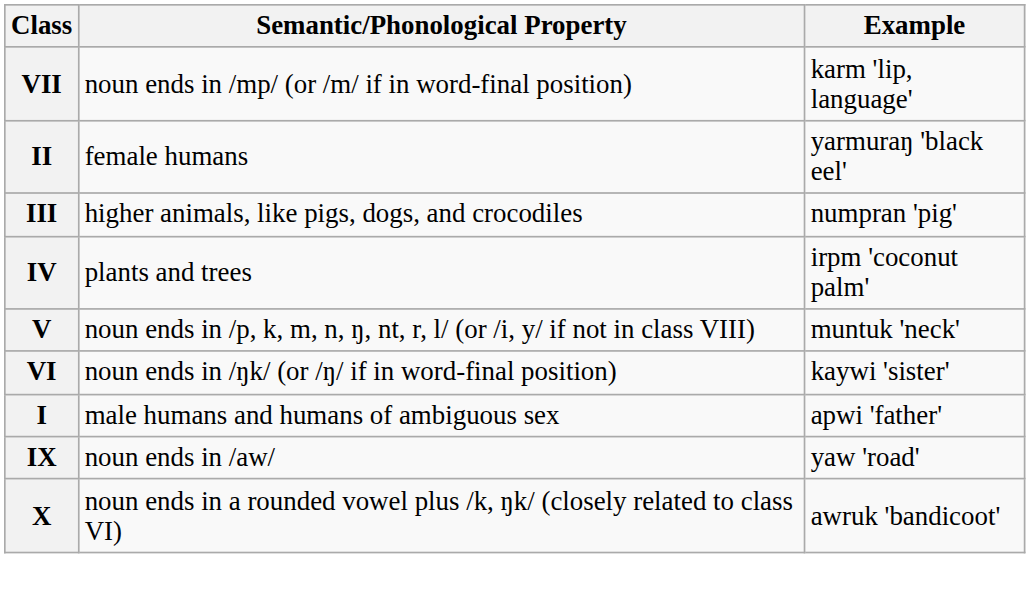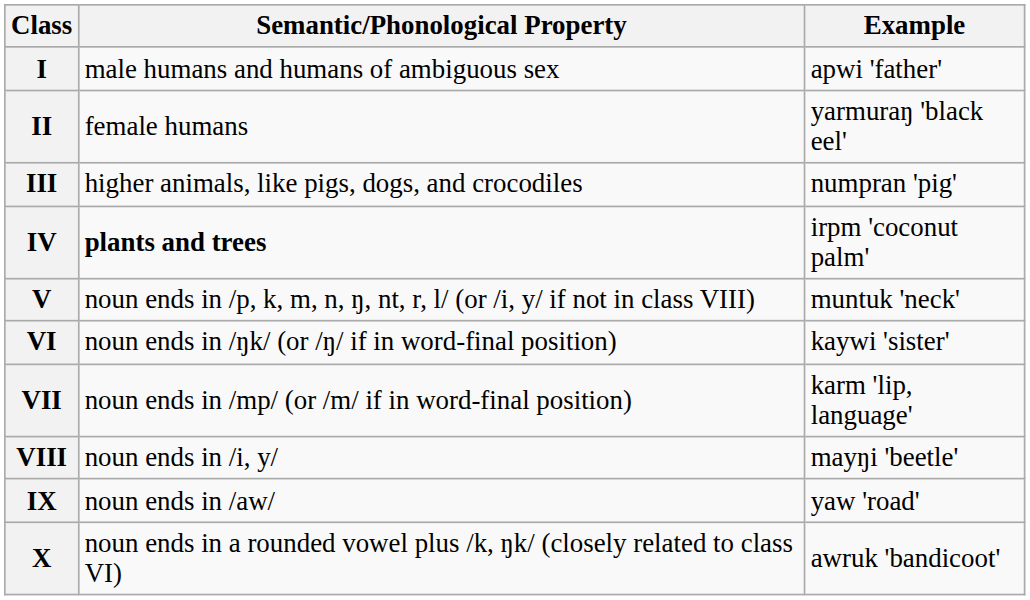 <table class="wikitable">
 <tr>
 <th>Class</th>
 <th>Semantic/Phonological Property</th>
 <th>Example</th>
 </tr>
 <tr>
-<th>VII</th>
-<td>noun ends in /mp/ (or /m/ if in word-final position)</td>
-<td>karm 'lip, language'</td>
+<th>I</th>
+<td>male humans and humans of ambiguous sex</td>
+<td>apwi 'father'</td>
 </tr>
 <tr>
 <th>II</th>
 <td>female humans</td>
 <td>yarmuraŋ 'black eel'</td>
 </tr>
 <tr>
 <th>III</th>
 <td>higher animals, like pigs, dogs, and crocodiles</td>
 <td>numpran 'pig'</td>
 </tr>
 <tr>
 <th>IV</th>
-<td>plants and trees</td>
+<td><strong>plants and trees</strong></td>
 <td>irpm 'coconut palm'</td>
 </tr>
 <tr>
 <th>V</th>
 <td>noun ends in /p, k, m, n, ŋ, nt, r, l/ (or /i, y/ if not in class VIII)</td>
 <td>muntuk 'neck'</td>
 </tr>
 <tr>
 <th>VI</th>
 <td>noun ends in /ŋk/ (or /ŋ/ if in word-final position)</td>
 <td>kaywi 'sister'</td>
 </tr>
 <tr>
-<th>I</th>
-<td>male humans and humans of ambiguous sex</td>
-<td>apwi 'father'</td>
+<th>VII</th>
+<td>noun ends in /mp/ (or /m/ if in word-final position)</td>
+<td>karm 'lip, language'</td>
+</tr>
+<tr>
+<th>VIII</th>
+<td>noun ends in /i, y/ </td>
+<td>mayŋi 'beetle'</td>
 </tr>
 <tr>
 <th>IX</th>
 <td>noun ends in /aw/ </td>
 <td>yaw 'road'</td>
 </tr>
 <tr>
 <th>X</th>
 <td>noun ends in a rounded vowel plus /k, ŋk/ (closely related to class VI)</td>
 <td>awruk 'bandicoot'</td>
 </tr>
 </table>
